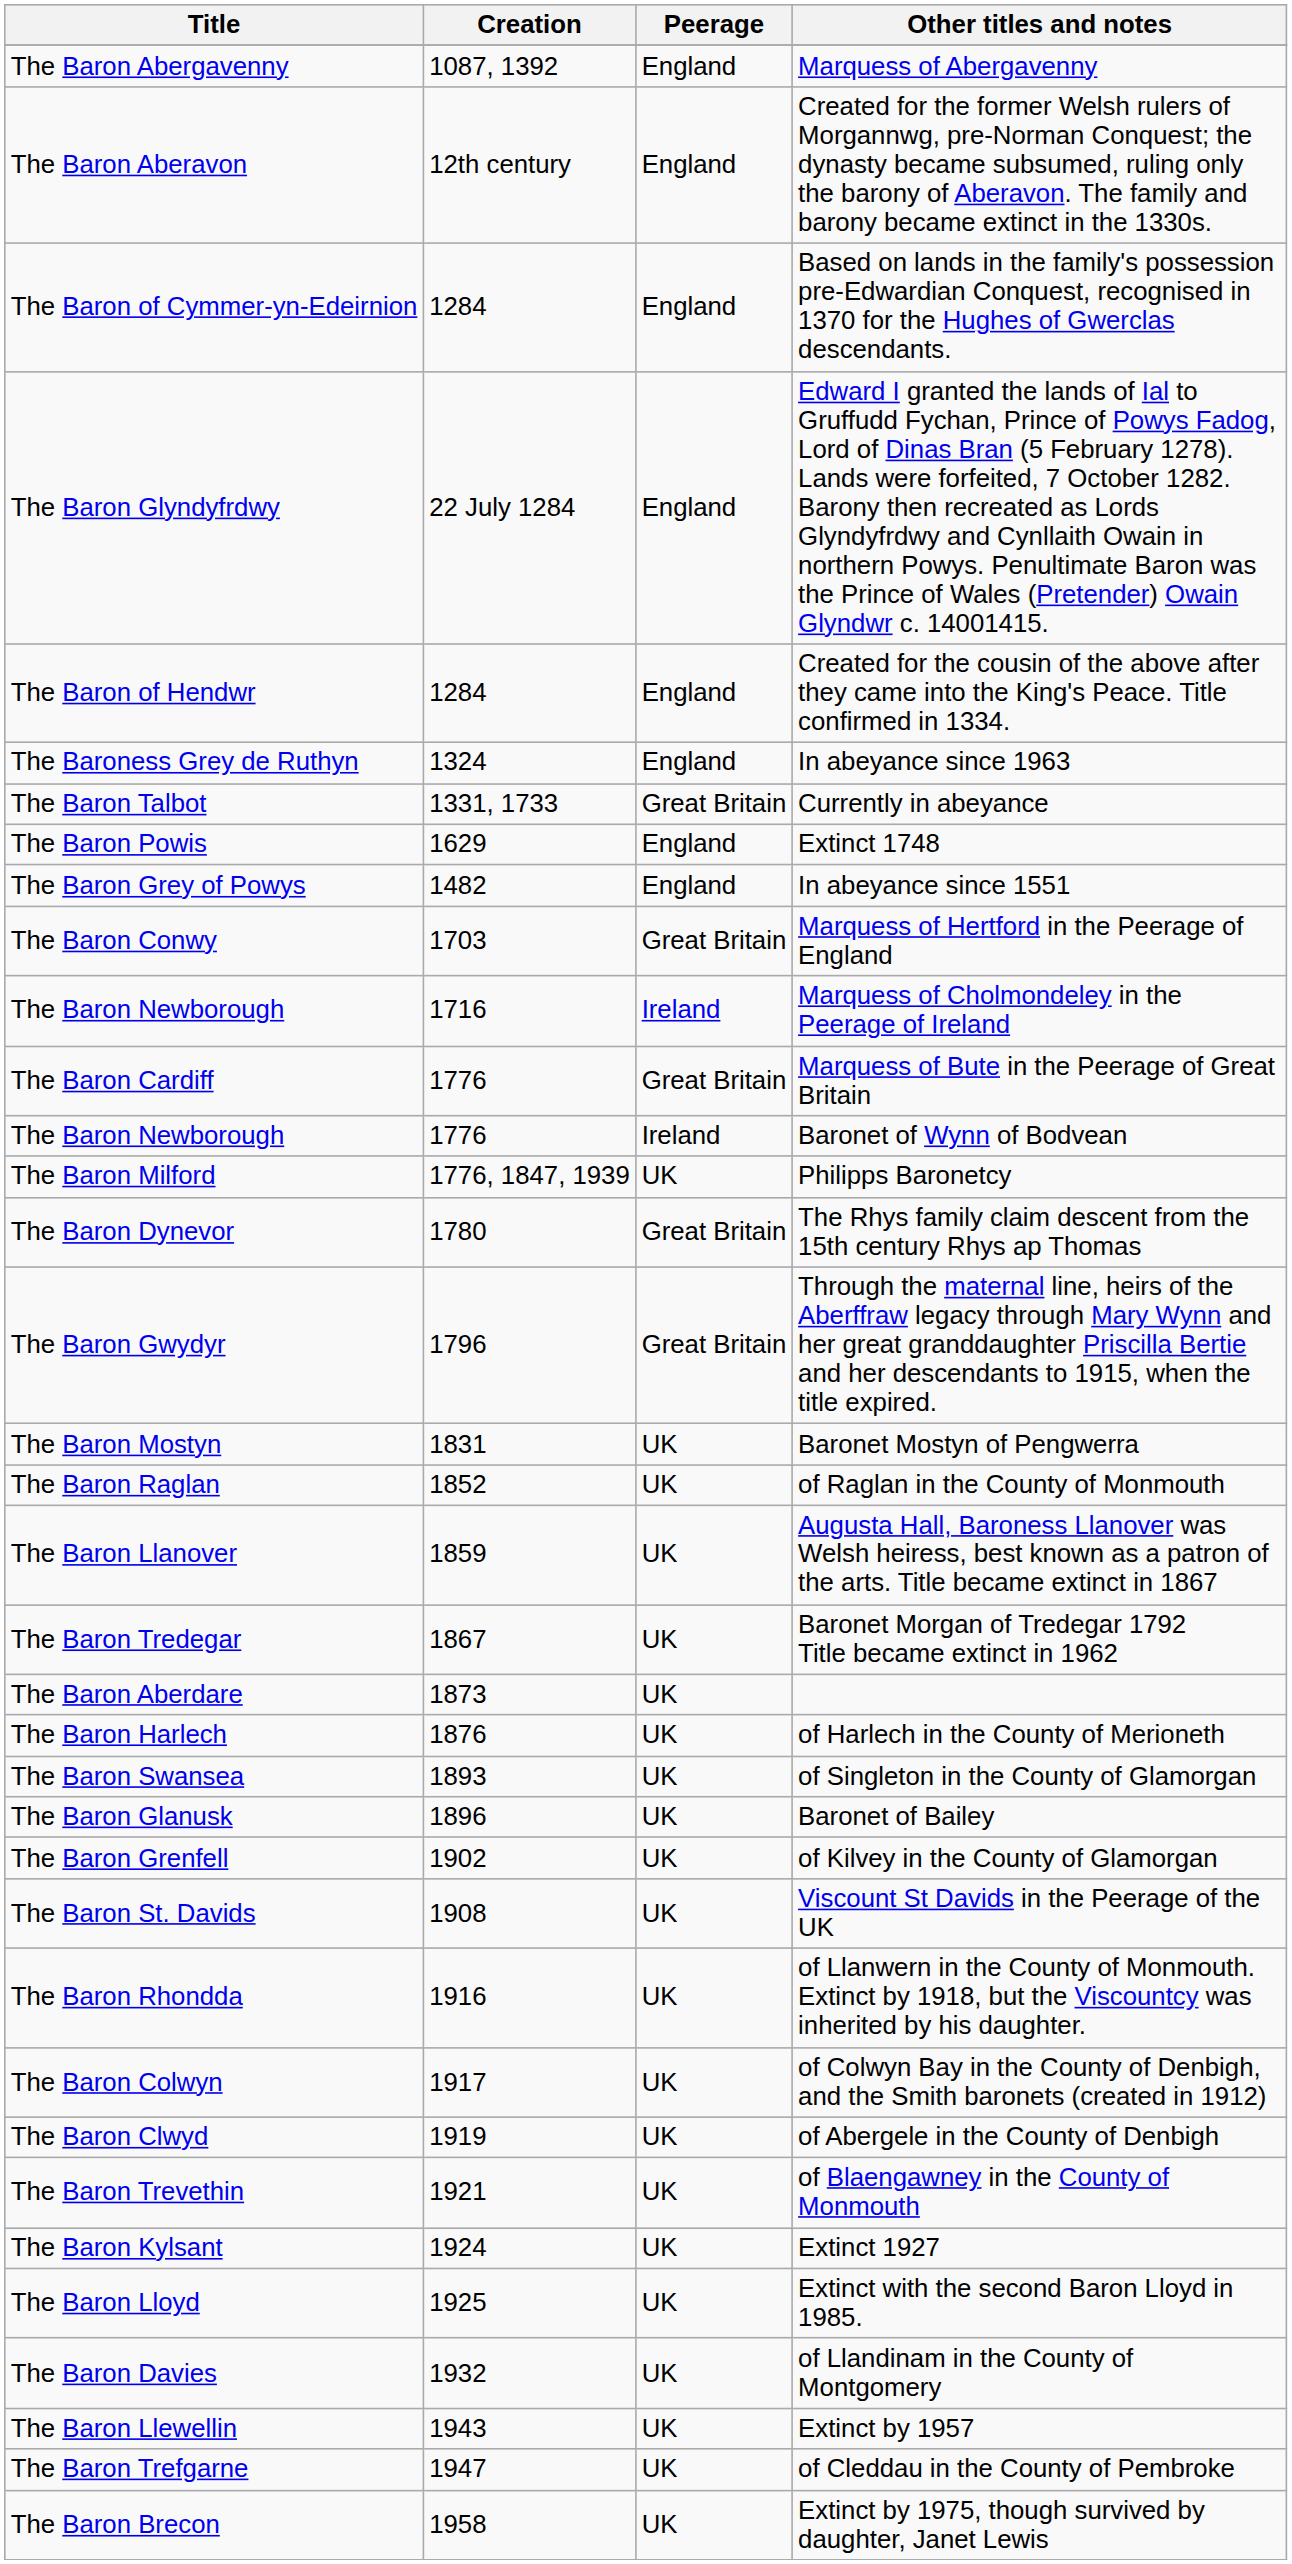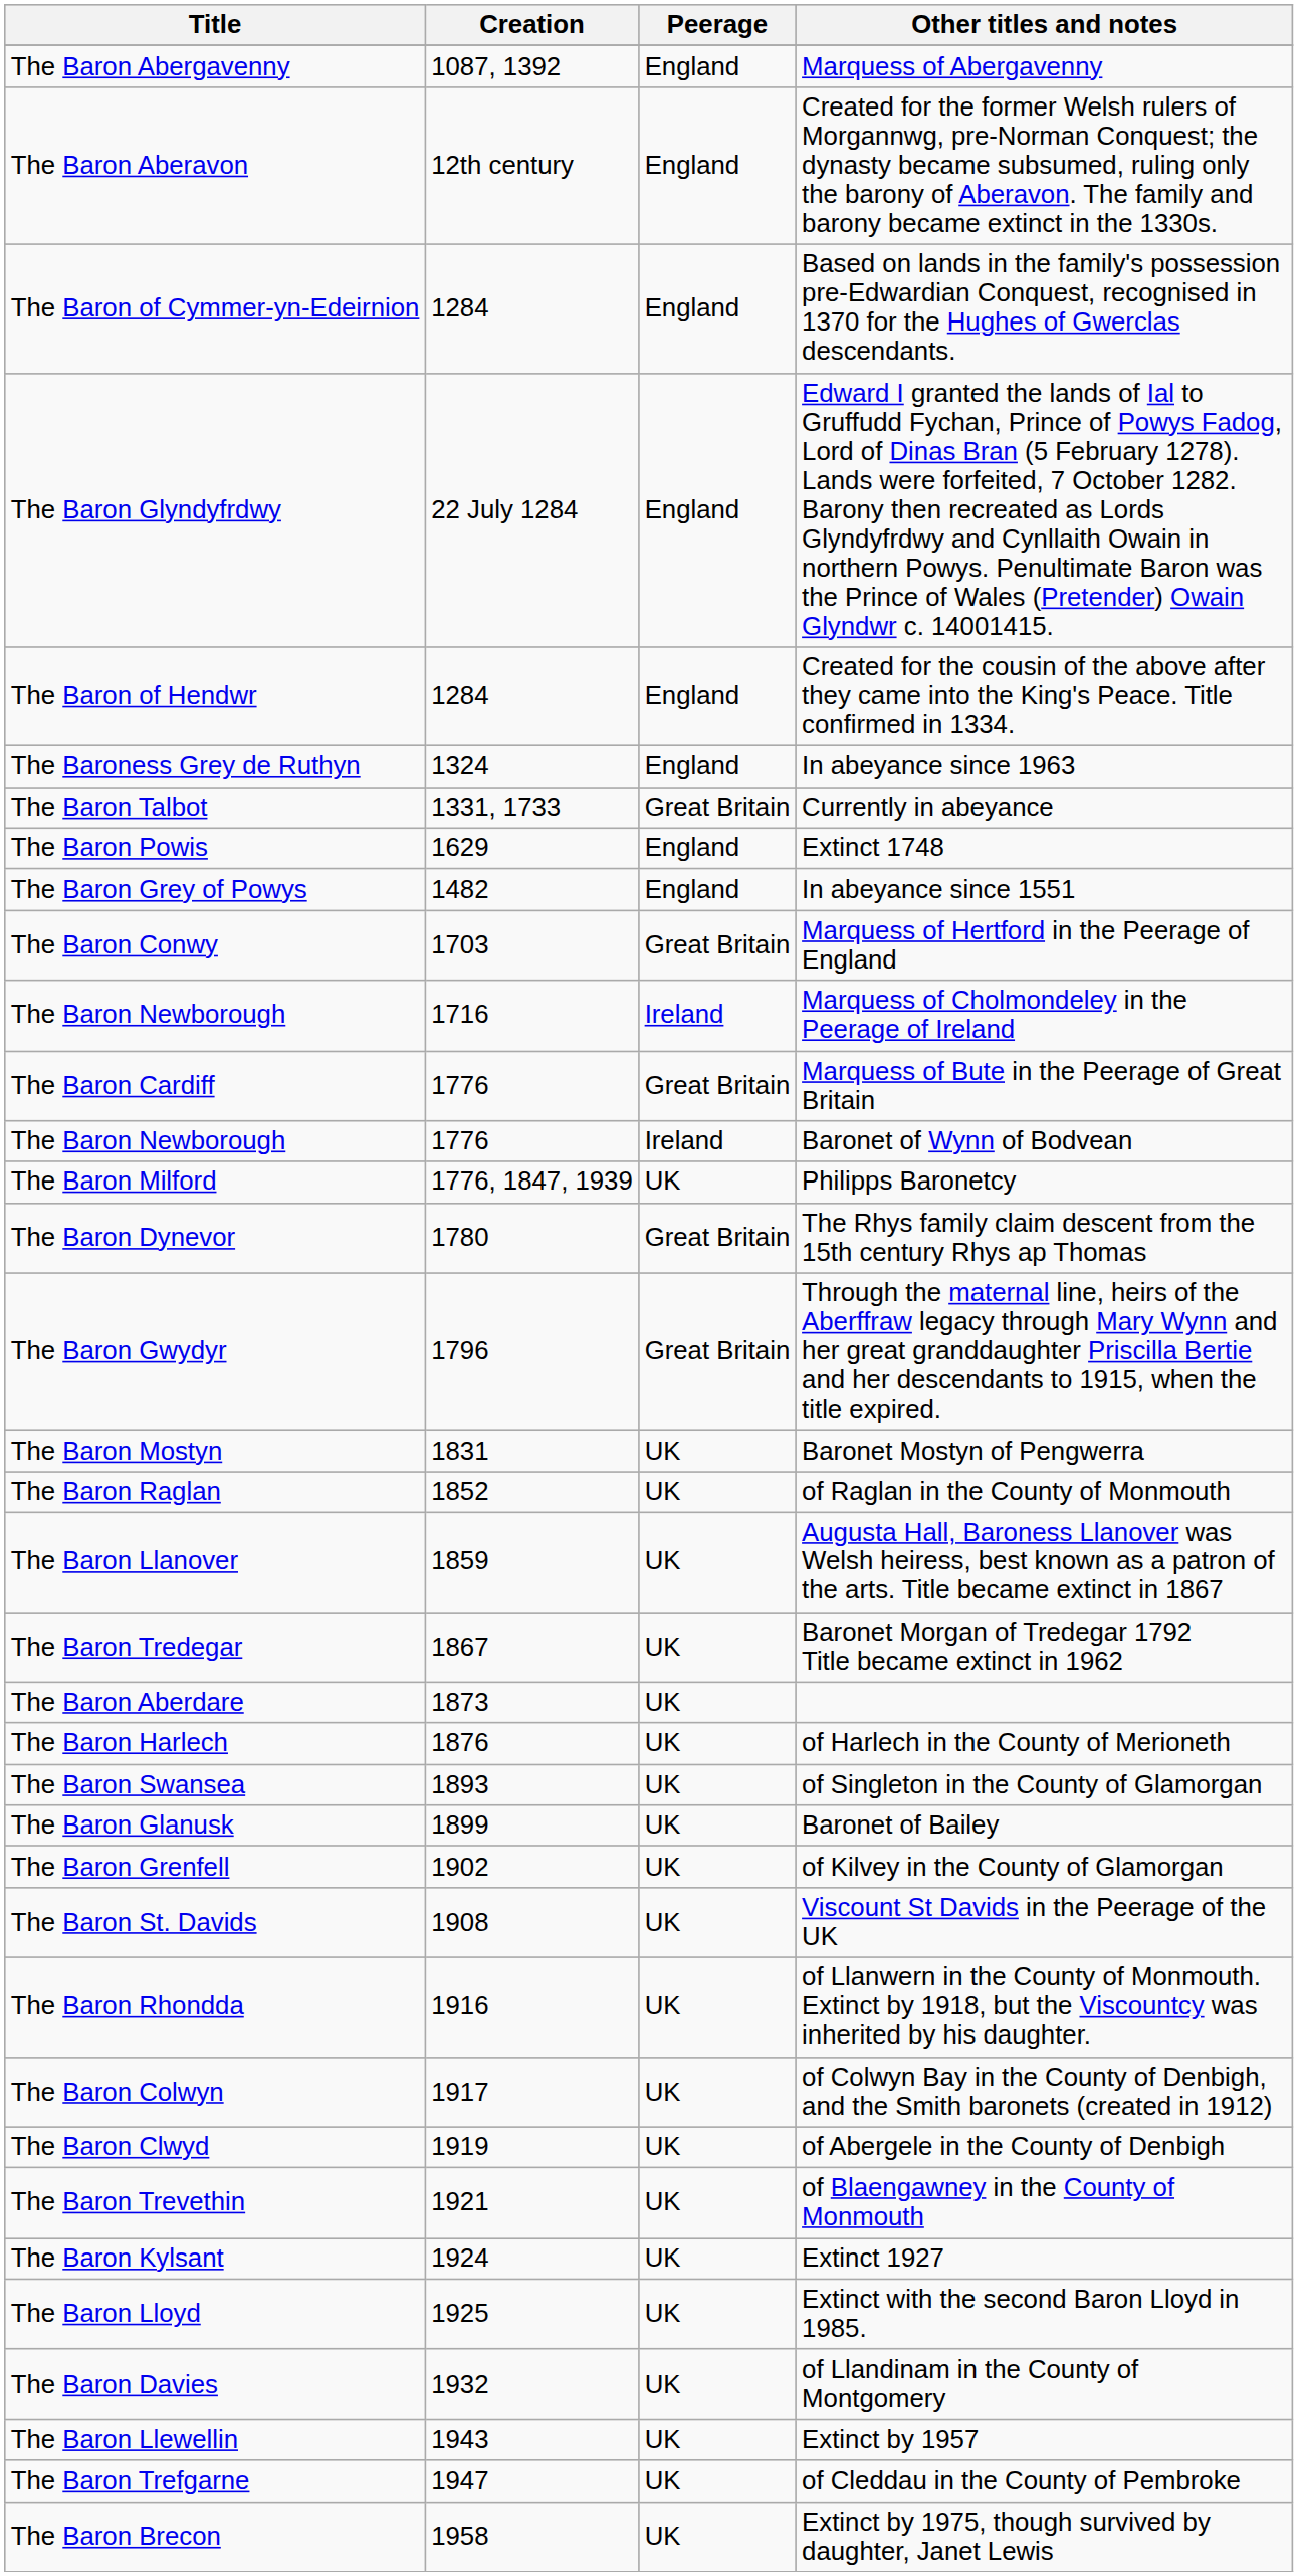 <table class="wikitable" style="text-align:left">
 <tr>
 <th>Title</th>
 <th>Creation</th>
 <th>Peerage</th>
 <th width="300pt">Other titles and notes</th>
 </tr>
 <tr>
 </tr>
 <tr>
 <td>The <a href='#'>Baron Abergavenny</a></td>
 <td>1087, 1392</td>
 <td>England</td>
 <td><a href='#'>Marquess of Abergavenny</a></td>
 </tr>
 <tr>
 <td>The <a href='#'>Baron Aberavon</a></td>
 <td>12th century</td>
 <td>England</td>
 <td>Created for the former Welsh rulers of Morgannwg, pre-Norman Conquest; the dynasty became subsumed, ruling only the barony of <a href='#'>Aberavon</a>. The family and barony became extinct in the 1330s.</td>
 </tr>
 <tr>
 <td>The <a href='#'>Baron of Cymmer-yn-Edeirnion</a></td>
 <td>1284</td>
 <td>England</td>
 <td>Based on lands in the family's possession pre-Edwardian Conquest, recognised in 1370 for the <a href='#'>Hughes of Gwerclas</a> descendants.</td>
 </tr>
 <tr>
 <td>The <a href='#'>Baron Glyndyfrdwy</a></td>
 <td>22 July 1284</td>
 <td>England</td>
 <td><a href='#'>Edward I</a> granted the lands of <a href='#'>Ial</a> to Gruffudd Fychan, Prince of <a href='#'>Powys Fadog</a>, Lord of <a href='#'>Dinas Bran</a> (5 February 1278). Lands were forfeited, 7 October 1282.<br> Barony then recreated as Lords Glyndyfrdwy and Cynllaith Owain in northern Powys. Penultimate Baron was the Prince of Wales (<a href='#'>Pretender</a>) <a href='#'>Owain Glyndwr</a> c. 14001415.</td>
 </tr>
 <tr>
 <td>The <a href='#'>Baron of Hendwr</a></td>
 <td>1284</td>
 <td>England</td>
 <td>Created for the cousin of the above after they came into the King's Peace. Title confirmed in 1334.</td>
 </tr>
 <tr>
 <td>The <a href='#'>Baroness Grey de Ruthyn</a></td>
 <td>1324</td>
 <td>England</td>
 <td>In abeyance since 1963</td>
 </tr>
 <tr>
 <td>The <a href='#'>Baron Talbot</a></td>
 <td>1331, 1733</td>
 <td>Great Britain</td>
 <td>Currently in abeyance</td>
 </tr>
 <tr>
 <td>The <a href='#'>Baron Powis</a></td>
 <td>1629</td>
 <td>England</td>
 <td>Extinct 1748</td>
 </tr>
 <tr>
 <td>The <a href='#'>Baron Grey of Powys</a></td>
 <td>1482</td>
 <td>England</td>
 <td>In abeyance since 1551</td>
 </tr>
 <tr>
 <td>The <a href='#'>Baron Conwy</a></td>
 <td>1703</td>
 <td>Great Britain</td>
 <td><a href='#'>Marquess of Hertford</a> in the Peerage of England</td>
 </tr>
 <tr>
 <td>The <a href='#'>Baron Newborough</a></td>
 <td>1716</td>
 <td><a href='#'>Ireland</a></td>
 <td><a href='#'>Marquess of Cholmondeley</a> in the <a href='#'>Peerage of Ireland</a></td>
 </tr>
 <tr>
 <td>The <a href='#'>Baron Cardiff</a></td>
 <td>1776</td>
 <td>Great Britain</td>
 <td><a href='#'>Marquess of Bute</a> in the Peerage of Great Britain</td>
 </tr>
 <tr>
 <td>The <a href='#'>Baron Newborough</a></td>
 <td>1776</td>
 <td>Ireland</td>
 <td>Baronet of <a href='#'>Wynn</a> of Bodvean</td>
 </tr>
 <tr>
 <td>The <a href='#'>Baron Milford</a></td>
 <td>1776, 1847, 1939</td>
 <td>UK</td>
 <td>Philipps Baronetcy</td>
 </tr>
 <tr>
 <td>The <a href='#'>Baron Dynevor</a></td>
 <td>1780</td>
 <td>Great Britain</td>
 <td>The Rhys family claim descent from the 15th century Rhys ap Thomas</td>
 </tr>
 <tr>
 <td>The <a href='#'>Baron Gwydyr</a></td>
 <td>1796</td>
 <td>Great Britain</td>
 <td>Through the <a href='#'>maternal</a> line, heirs of the <a href='#'>Aberffraw</a> legacy through <a href='#'>Mary Wynn</a> and her great granddaughter <a href='#'>Priscilla Bertie</a> and her descendants to 1915, when the title expired.</td>
 </tr>
 <tr>
 <td>The <a href='#'>Baron Mostyn</a></td>
 <td>1831</td>
 <td>UK</td>
 <td>Baronet Mostyn of Pengwerra</td>
 </tr>
 <tr>
 <td>The <a href='#'>Baron Raglan</a></td>
 <td>1852</td>
 <td>UK</td>
 <td>of Raglan in the County of Monmouth</td>
 </tr>
 <tr>
 <td>The <a href='#'>Baron Llanover</a></td>
 <td>1859</td>
 <td>UK</td>
 <td><a href='#'>Augusta Hall, Baroness Llanover</a> was Welsh heiress, best known as a patron of the arts. Title became extinct in 1867</td>
 </tr>
 <tr>
 <td>The <a href='#'>Baron Tredegar</a></td>
 <td>1867</td>
 <td>UK</td>
 <td>Baronet Morgan of Tredegar 1792<br>Title became extinct in 1962</td>
 </tr>
 <tr>
 <td>The <a href='#'>Baron Aberdare</a></td>
 <td>1873</td>
 <td>UK</td>
 </tr>
 <tr>
 <td>The <a href='#'>Baron Harlech</a></td>
 <td>1876</td>
 <td>UK</td>
 <td>of Harlech in the County of Merioneth</td>
 </tr>
 <tr>
 <td>The <a href='#'>Baron Swansea</a></td>
 <td>1893</td>
 <td>UK</td>
 <td>of Singleton in the County of Glamorgan</td>
 </tr>
 <tr>
 <td>The <a href='#'>Baron Glanusk</a></td>
-<td>1896</td>
+<td>1899</td>
 <td>UK</td>
 <td>Baronet of Bailey</td>
 </tr>
 <tr>
 <td>The <a href='#'>Baron Grenfell</a></td>
 <td>1902</td>
 <td>UK</td>
 <td>of Kilvey in the County of Glamorgan</td>
 </tr>
 <tr>
 <td>The <a href='#'>Baron St. Davids</a></td>
 <td>1908</td>
 <td>UK</td>
 <td><a href='#'>Viscount St Davids</a> in the Peerage of the UK</td>
 </tr>
 <tr>
 <td>The <a href='#'>Baron Rhondda</a></td>
 <td>1916</td>
 <td>UK</td>
 <td>of Llanwern in the County of Monmouth. Extinct by 1918, but the <a href='#'>Viscountcy</a> was inherited by his daughter.</td>
 </tr>
 <tr>
 <td>The <a href='#'>Baron Colwyn</a></td>
 <td>1917</td>
 <td>UK</td>
 <td>of Colwyn Bay in the County of Denbigh, and the Smith baronets (created in 1912)</td>
 </tr>
 <tr>
 <td>The <a href='#'>Baron Clwyd</a></td>
 <td>1919</td>
 <td>UK</td>
 <td>of Abergele in the County of Denbigh</td>
 </tr>
 <tr>
 <td>The <a href='#'>Baron Trevethin</a></td>
 <td>1921</td>
 <td>UK</td>
 <td>of <a href='#'>Blaengawney</a> in the <a href='#'>County of Monmouth</a></td>
 </tr>
 <tr>
 <td>The <a href='#'>Baron Kylsant</a></td>
 <td>1924</td>
 <td>UK</td>
 <td>Extinct 1927</td>
 </tr>
 <tr>
 <td>The <a href='#'>Baron Lloyd</a></td>
 <td>1925</td>
 <td>UK</td>
 <td>Extinct with the second Baron Lloyd in 1985.</td>
 </tr>
 <tr>
 <td>The <a href='#'>Baron Davies</a></td>
 <td>1932</td>
 <td>UK</td>
 <td>of Llandinam in the County of Montgomery</td>
 </tr>
 <tr>
 <td>The <a href='#'>Baron Llewellin</a></td>
 <td>1943</td>
 <td>UK</td>
 <td>Extinct by 1957</td>
 </tr>
 <tr>
 <td>The <a href='#'>Baron Trefgarne</a></td>
 <td>1947</td>
 <td>UK</td>
 <td>of Cleddau in the County of Pembroke</td>
 </tr>
 <tr>
 <td>The <a href='#'>Baron Brecon</a></td>
 <td>1958</td>
 <td>UK</td>
 <td>Extinct by 1975, though survived by daughter, Janet Lewis</td>
 </tr>
 <tr>
 </tr>
 </table>
